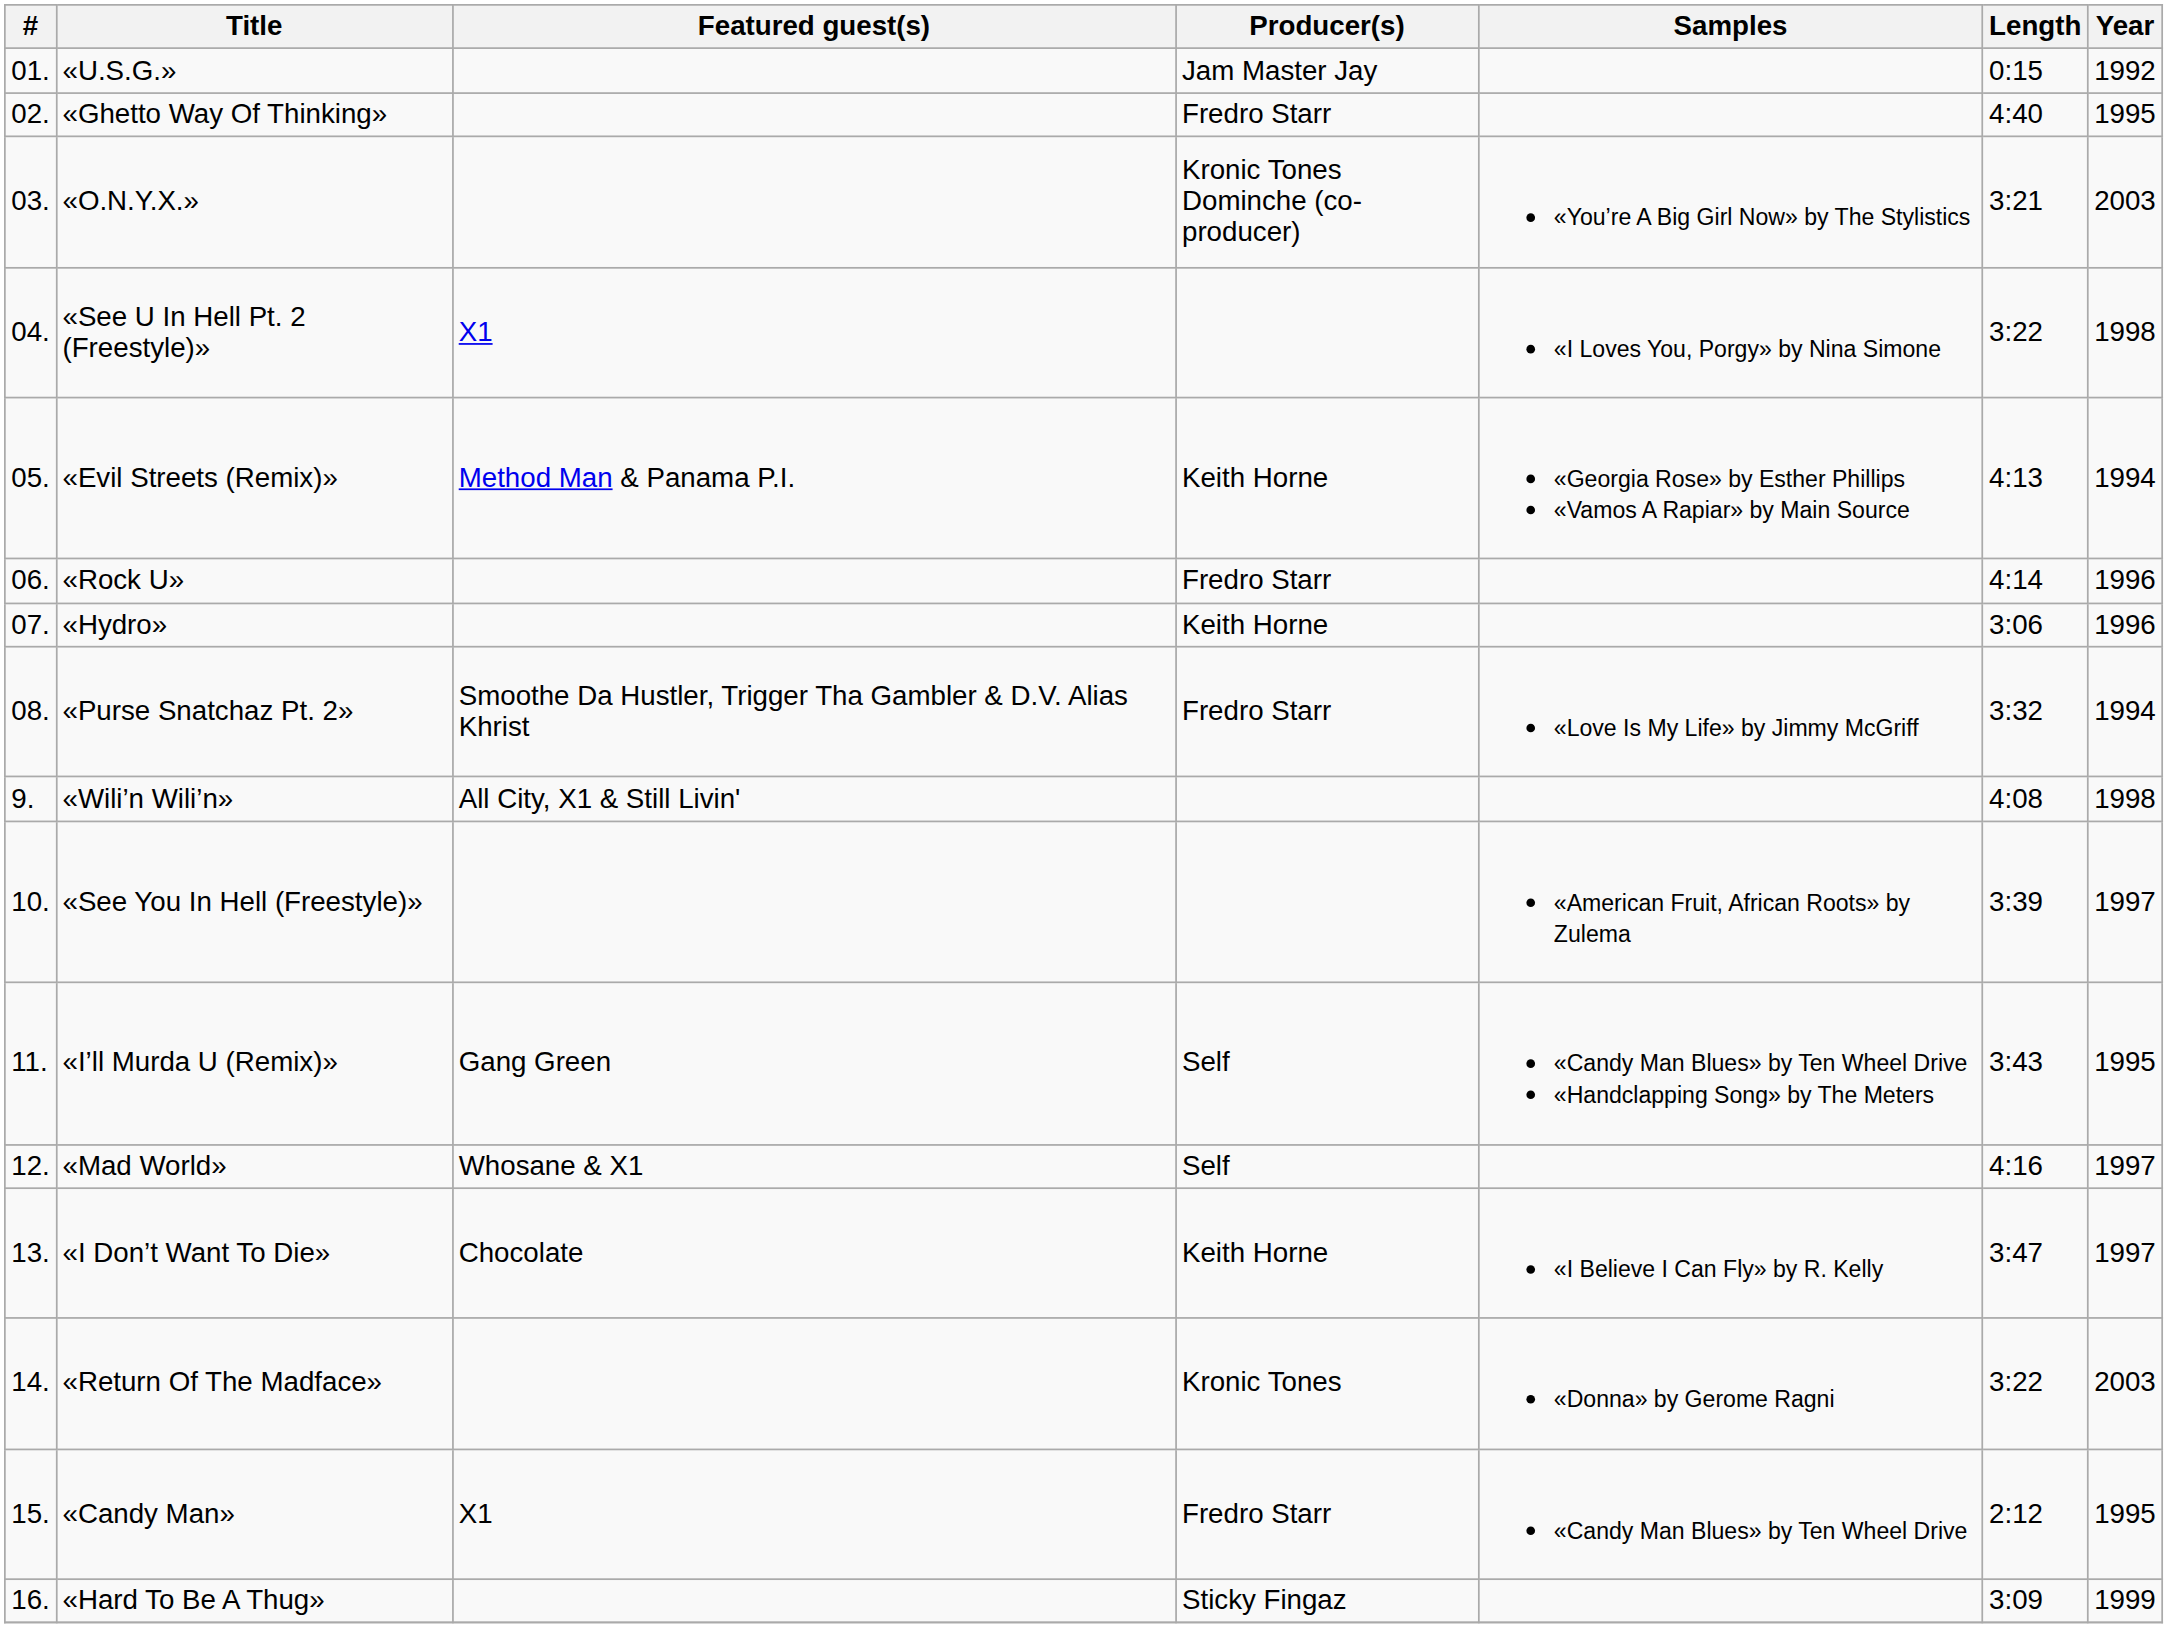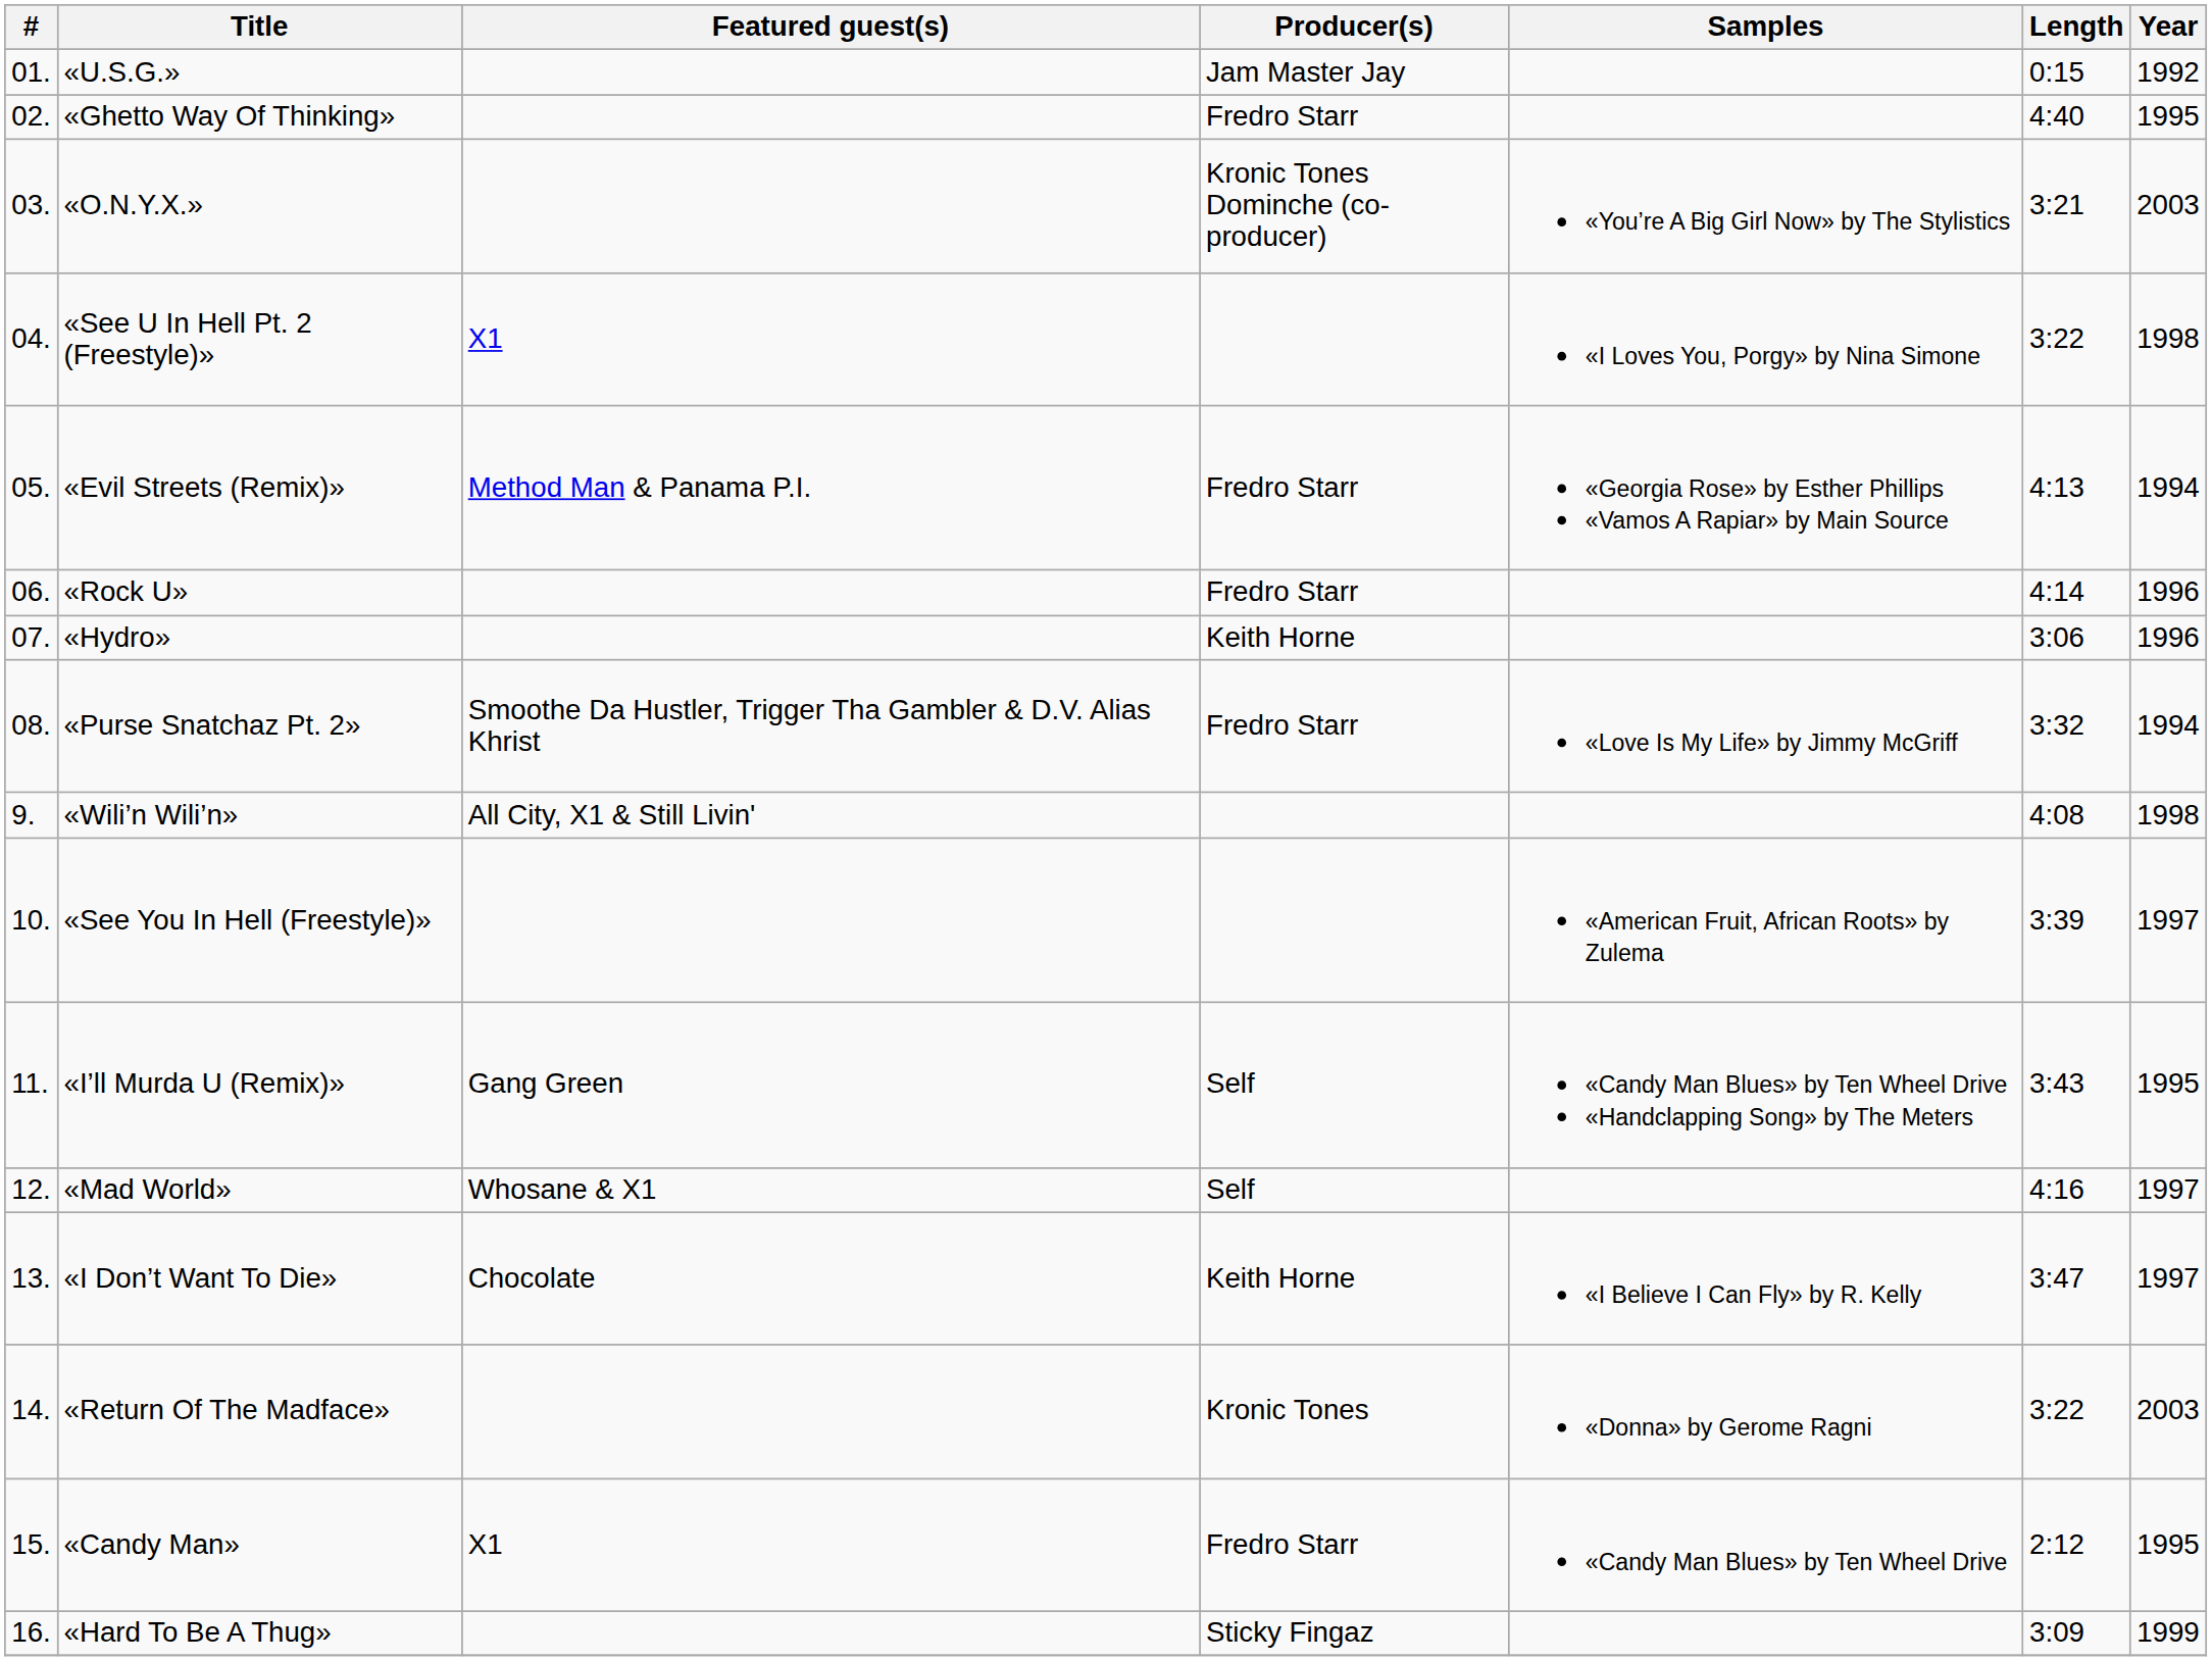 <table class="wikitable">
 <tr>
 <th>#</th>
 <th>Title</th>
 <th>Featured guest(s)</th>
 <th>Producer(s)</th>
 <th>Samples</th>
 <th>Length</th>
 <th>Year</th>
 </tr>
 <tr>
 <td>01.</td>
 <td>«U.S.G.»</td>
 <td></td>
 <td>Jam Master Jay</td>
 <td></td>
 <td>0:15</td>
 <td>1992</td>
 </tr>
 <tr>
 <td>02.</td>
 <td>«Ghetto Way Of Thinking»</td>
 <td></td>
 <td>Fredro Starr</td>
 <td></td>
 <td>4:40</td>
 <td>1995</td>
 </tr>
 <tr>
 <td>03.</td>
 <td>«O.N.Y.X.»</td>
 <td></td>
 <td>Kronic Tones<br>Dominche (co-producer)</td>
 <td><br><ul><li><small>«You’re A Big Girl Now» by The Stylistics</small></li></ul></td>
 <td>3:21</td>
 <td>2003</td>
 </tr>
 <tr>
 <td>04.</td>
 <td>«See U In Hell Pt. 2 (Freestyle)»</td>
 <td><a href='#'>X1</a></td>
 <td></td>
 <td><br><ul><li><small>«I Loves You, Porgy» by Nina Simone</small></li></ul></td>
 <td>3:22</td>
 <td>1998</td>
 </tr>
 <tr>
 <td>05.</td>
 <td>«Evil Streets (Remix)»</td>
 <td><a href='#'>Method Man</a> & Panama P.I.</td>
-<td>Keith Horne</td>
+<td>Fredro Starr</td>
 <td><br><ul><li><small>«Georgia Rose» by Esther Phillips</small></li><li><small>«Vamos A Rapiar» by Main Source</small></li></ul></td>
 <td>4:13</td>
 <td>1994</td>
 </tr>
 <tr>
 <td>06.</td>
 <td>«Rock U»</td>
 <td></td>
 <td>Fredro Starr</td>
 <td></td>
 <td>4:14</td>
 <td>1996</td>
 </tr>
 <tr>
 <td>07.</td>
 <td>«Hydro»</td>
 <td></td>
 <td>Keith Horne</td>
 <td></td>
 <td>3:06</td>
 <td>1996</td>
 </tr>
 <tr>
 <td>08.</td>
 <td>«Purse Snatchaz Pt. 2»</td>
 <td>Smoothe Da Hustler, Trigger Tha Gambler & D.V. Alias Khrist</td>
 <td>Fredro Starr</td>
 <td><br><ul><li><small>«Love Is My Life» by Jimmy McGriff</small></li></ul></td>
 <td>3:32</td>
 <td>1994</td>
 </tr>
 <tr>
 <td>9.</td>
 <td>«Wili’n Wili’n»</td>
 <td>All City, X1 & Still Livin'</td>
 <td></td>
 <td></td>
 <td>4:08</td>
 <td>1998</td>
 </tr>
 <tr>
 <td>10.</td>
 <td>«See You In Hell (Freestyle)»</td>
 <td></td>
 <td></td>
 <td><br><ul><li><small>«American Fruit, African Roots» by Zulema</small></li></ul></td>
 <td>3:39</td>
 <td>1997</td>
 </tr>
 <tr>
 <td>11.</td>
 <td>«I’ll Murda U (Remix)»</td>
 <td>Gang Green</td>
 <td>Self</td>
 <td><br><ul><li><small>«Candy Man Blues» by Ten Wheel Drive</small></li><li><small>«Handclapping Song» by The Meters</small></li></ul></td>
 <td>3:43</td>
 <td>1995</td>
 </tr>
 <tr>
 <td>12.</td>
 <td>«Mad World»</td>
 <td>Whosane & X1</td>
 <td>Self</td>
 <td></td>
 <td>4:16</td>
 <td>1997</td>
 </tr>
 <tr>
 <td>13.</td>
 <td>«I Don’t Want To Die»</td>
 <td>Chocolate</td>
 <td>Keith Horne</td>
 <td><br><ul><li><small>«I Believe I Can Fly» by R. Kelly</small></li></ul></td>
 <td>3:47</td>
 <td>1997</td>
 </tr>
 <tr>
 <td>14.</td>
 <td>«Return Of The Madface»</td>
 <td></td>
 <td>Kronic Tones</td>
 <td><br><ul><li><small>«Donna» by Gerome Ragni</small></li></ul></td>
 <td>3:22</td>
 <td>2003</td>
 </tr>
 <tr>
 <td>15.</td>
 <td>«Candy Man»</td>
 <td>X1</td>
 <td>Fredro Starr</td>
 <td><br><ul><li><small>«Candy Man Blues» by Ten Wheel Drive</small></li></ul></td>
 <td>2:12</td>
 <td>1995</td>
 </tr>
 <tr>
 <td>16.</td>
 <td>«Hard To Be A Thug»</td>
 <td></td>
 <td>Sticky Fingaz</td>
 <td></td>
 <td>3:09</td>
 <td>1999</td>
 </tr>
 <tr>
 </tr>
 </table>
